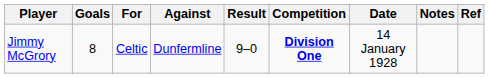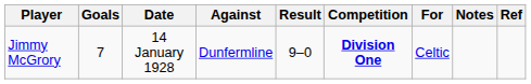 <table class="wikitable" style="text-align:center;">
 <tr>
 <th>Player</th>
 <th>Goals</th>
-<th>For</th>
+<th>Date</th>
 <th>Against</th>
 <th>Result</th>
 <th>Competition</th>
-<th>Date</th>
+<th>For</th>
 <th>Notes</th>
 <th>Ref</th>
 </tr>
 <tr>
 <td align="left"><a href='#'>Jimmy McGrory</a></td>
-<td>8</td>
-<td><a href='#'>Celtic</a></td>
+<td>7</td>
+<td>14 January 1928</td>
 <td><a href='#'>Dunfermline</a></td>
 <td>9–0</td>
 <td><strong><a href='#'>Division One</a></strong></td>
-<td>14 January 1928</td>
+<td><a href='#'>Celtic</a></td>
 <td></td>
 <td></td>
 </tr>
 </table>
